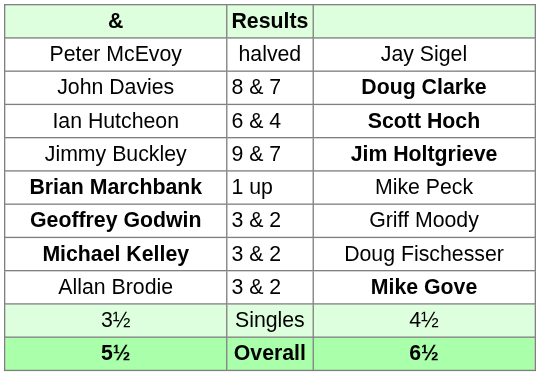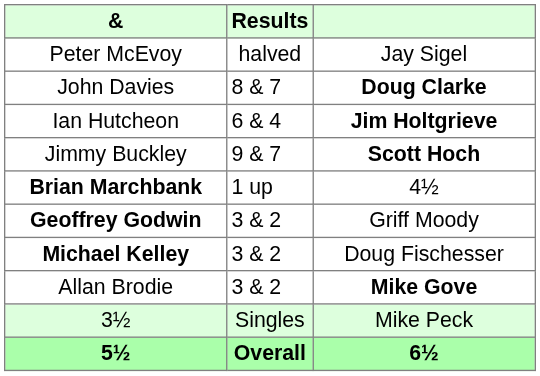 <table border="1" cellpadding="3" style="border-collapse: collapse; text-align:center;">
 <tr style="background:#ddffdd;">
 <th width=160> & </th>
 <th>Results</th>
 <th width=160></th>
 </tr>
 <tr>
 <td>Peter McEvoy</td>
 <td>halved</td>
 <td>Jay Sigel</td>
 </tr>
 <tr>
 <td>John Davies</td>
 <td align=left> 8 & 7</td>
 <td><strong>Doug Clarke</strong></td>
 </tr>
 <tr>
 <td>Ian Hutcheon</td>
 <td align=left> 6 & 4</td>
-<td><strong>Scott Hoch</strong></td>
+<td><strong>Jim Holtgrieve</strong></td>
 </tr>
 <tr>
 <td>Jimmy Buckley</td>
 <td align=left> 9 & 7</td>
-<td><strong>Jim Holtgrieve</strong></td>
+<td><strong>Scott Hoch</strong></td>
 </tr>
 <tr>
 <td><strong>Brian Marchbank</strong></td>
 <td align=left> 1 up</td>
-<td>Mike Peck</td>
+<td>4½</td>
 </tr>
 <tr>
 <td><strong>Geoffrey Godwin</strong></td>
 <td align=left> 3 & 2</td>
 <td>Griff Moody</td>
 </tr>
 <tr>
 <td><strong>Michael Kelley</strong></td>
 <td align=left> 3 & 2</td>
 <td>Doug Fischesser</td>
 </tr>
 <tr>
 <td>Allan Brodie</td>
 <td align=left> 3 & 2</td>
 <td><strong>Mike Gove</strong></td>
 </tr>
 <tr style="background:#ddffdd;">
 <td>3½</td>
 <td>Singles</td>
-<td>4½</td>
+<td>Mike Peck</td>
 </tr>
 <tr style="background:#aaffaa;">
 <th>5½</th>
 <th>Overall</th>
 <th>6½</th>
 </tr>
 </table>
